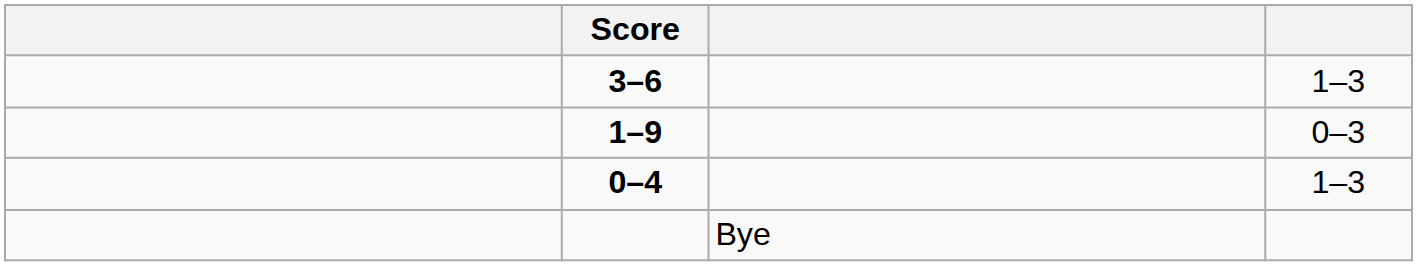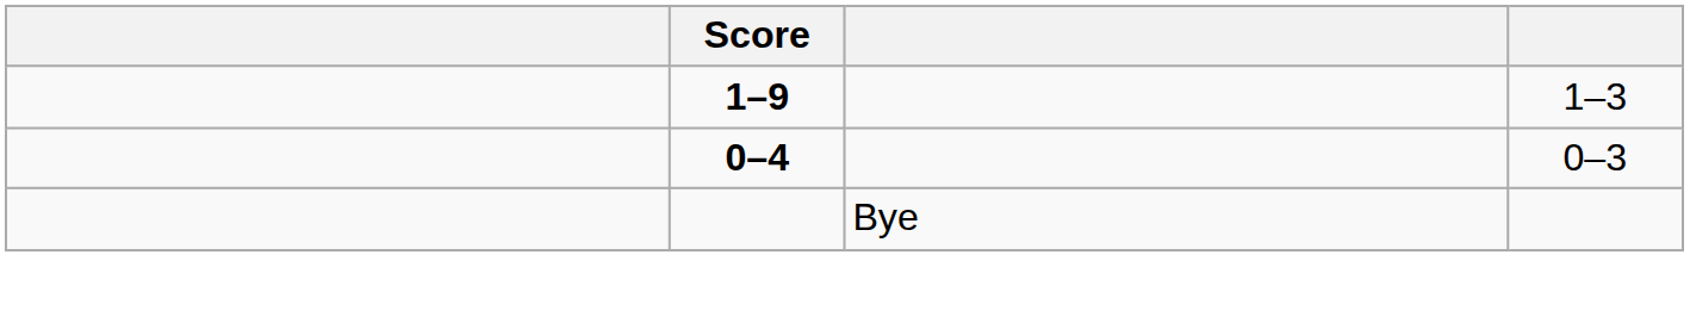 <table class="wikitable" style="text-align: center; ">
 <tr>
 <th align="right" width="270"></th>
 <th width="65">Score</th>
 <th align="left" width="270"></th>
 <th width="65"></th>
 </tr>
 <tr>
 <td align="left"></td>
-<td><strong>3–6</strong></td>
+<td><strong>1–9</strong></td>
 <td align="left"><strong></strong></td>
 <td>1–3 <strong></strong></td>
 </tr>
 <tr>
 <td align="left"></td>
-<td><strong>1–9</strong></td>
+<td><strong>0–4</strong></td>
 <td align="left"><strong></strong></td>
 <td>0–3 <strong></strong></td>
-</tr>
-<tr>
-<td align="left"></td>
-<td><strong>0–4</strong></td>
-<td align="left"><strong></strong></td>
-<td>1–3 <strong></strong></td>
 </tr>
 <tr>
 <td align="left"><strong></strong></td>
 <td></td>
 <td align="left">Bye</td>
 <td></td>
 </tr>
 </table>
